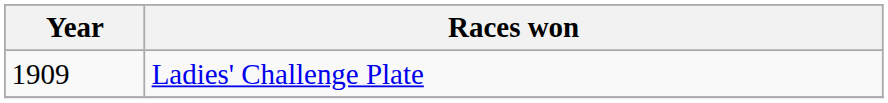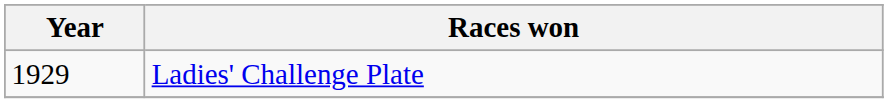 <table class="wikitable">
 <tr>
 <th width=70>Year</th>
 <th width=400>Races won</th>
 </tr>
 <tr>
-<td>1909</td>
+<td>1929</td>
 <td><a href='#'>Ladies' Challenge Plate</a></td>
 </tr>
 <tr>
 </tr>
 </table>
